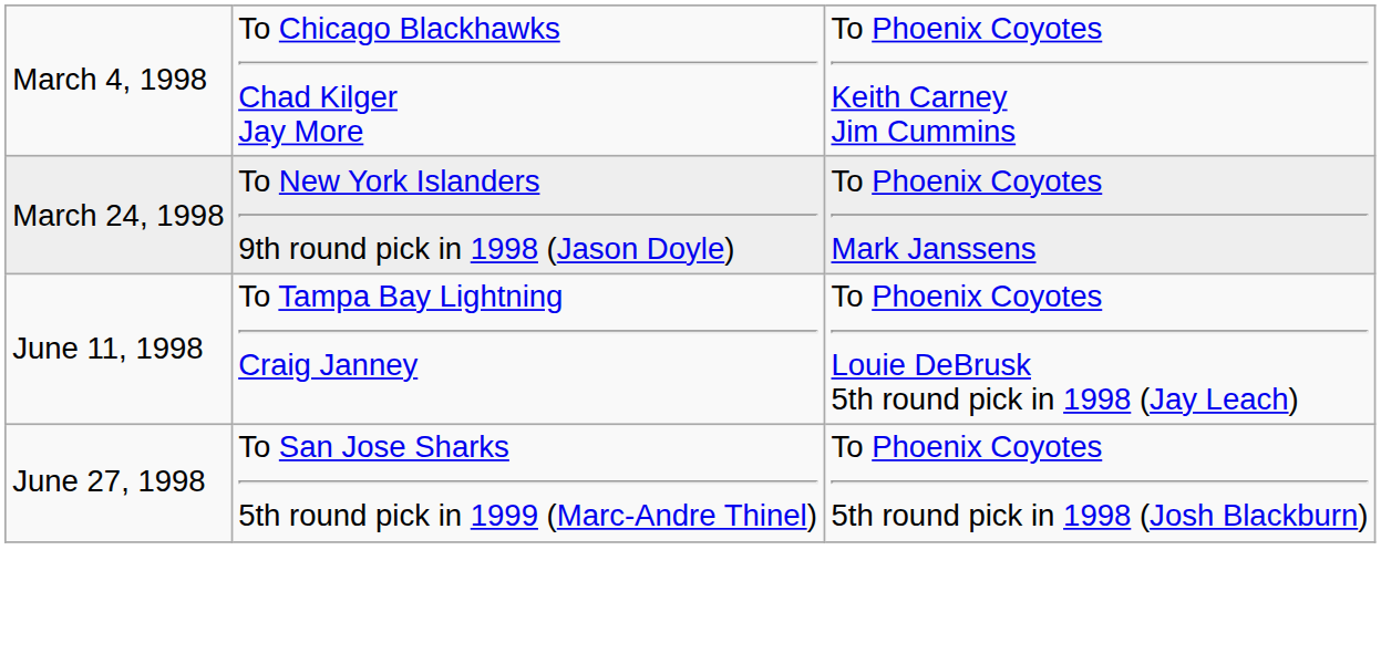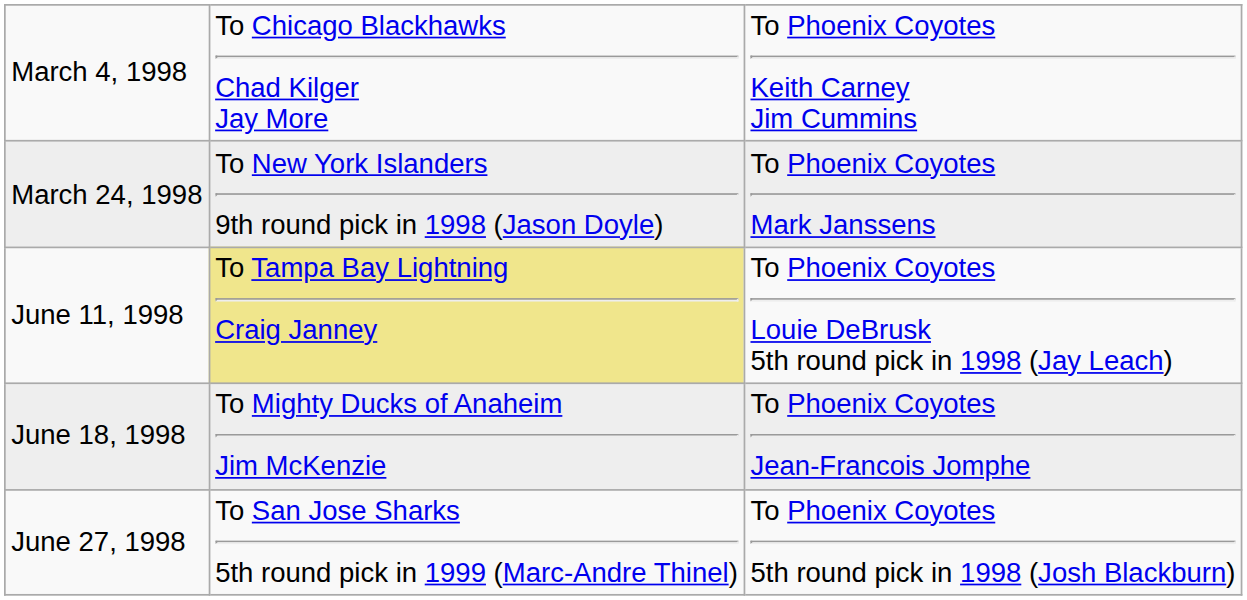 <table class="wikitable">
 <tr>
 <td>March 4, 1998</td>
 <td valign="top">To <a href='#'>Chicago Blackhawks</a><hr><a href='#'>Chad Kilger</a> <br> <a href='#'>Jay More</a></td>
 <td valign="top">To <a href='#'>Phoenix Coyotes</a><hr><a href='#'>Keith Carney</a> <br> <a href='#'>Jim Cummins</a></td>
 </tr>
 <tr style="background:#eee;">
 <td>March 24, 1998</td>
 <td valign="top">To <a href='#'>New York Islanders</a><hr>9th round pick in <a href='#'>1998</a> (<a href='#'>Jason Doyle</a>)</td>
 <td valign="top">To <a href='#'>Phoenix Coyotes</a><hr><a href='#'>Mark Janssens</a></td>
 </tr>
 <tr>
 <td>June 11, 1998</td>
-<td valign="top">To <a href='#'>Tampa Bay Lightning</a><hr><a href='#'>Craig Janney</a></td>
+<td valign="top" style="background: khaki;">To <a href='#'>Tampa Bay Lightning</a><hr><a href='#'>Craig Janney</a></td>
 <td valign="top">To <a href='#'>Phoenix Coyotes</a><hr><a href='#'>Louie DeBrusk</a> <br> 5th round pick in <a href='#'>1998</a> (<a href='#'>Jay Leach</a>)</td>
+</tr>
+<tr style="background:#eee;">
+<td>June 18, 1998</td>
+<td valign="top">To <a href='#'>Mighty Ducks of Anaheim</a><hr><a href='#'>Jim McKenzie</a></td>
+<td valign="top">To <a href='#'>Phoenix Coyotes</a><hr><a href='#'>Jean-Francois Jomphe</a></td>
 </tr>
 <tr>
 <td>June 27, 1998</td>
 <td valign="top">To <a href='#'>San Jose Sharks</a><hr>5th round pick in <a href='#'>1999</a> (<a href='#'>Marc-Andre Thinel</a>)</td>
 <td valign="top">To <a href='#'>Phoenix Coyotes</a><hr>5th round pick in <a href='#'>1998</a> (<a href='#'>Josh Blackburn</a>)</td>
 </tr>
 </table>
